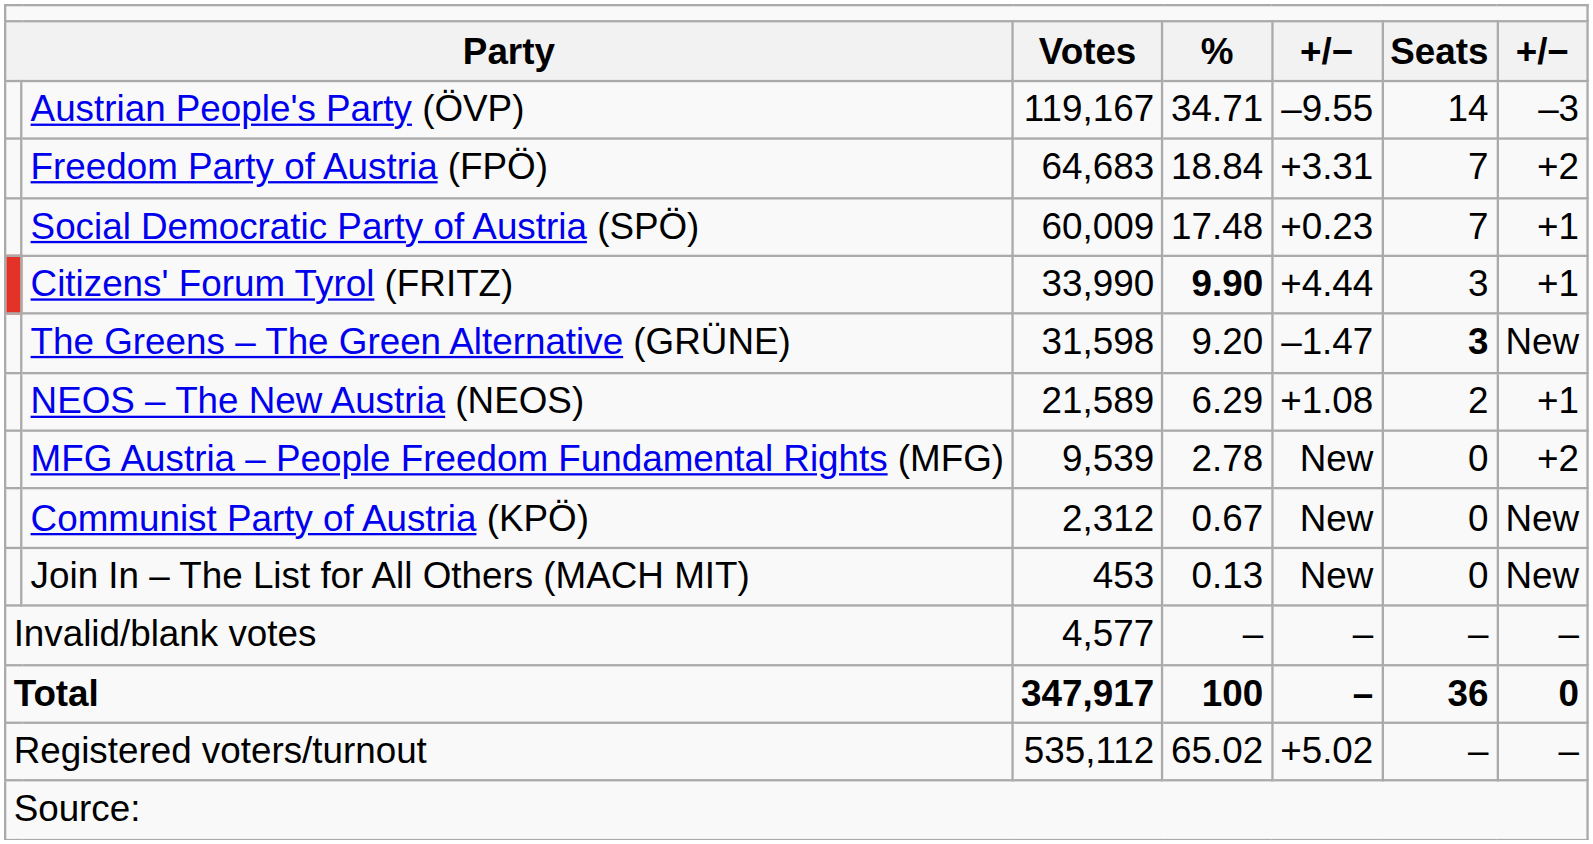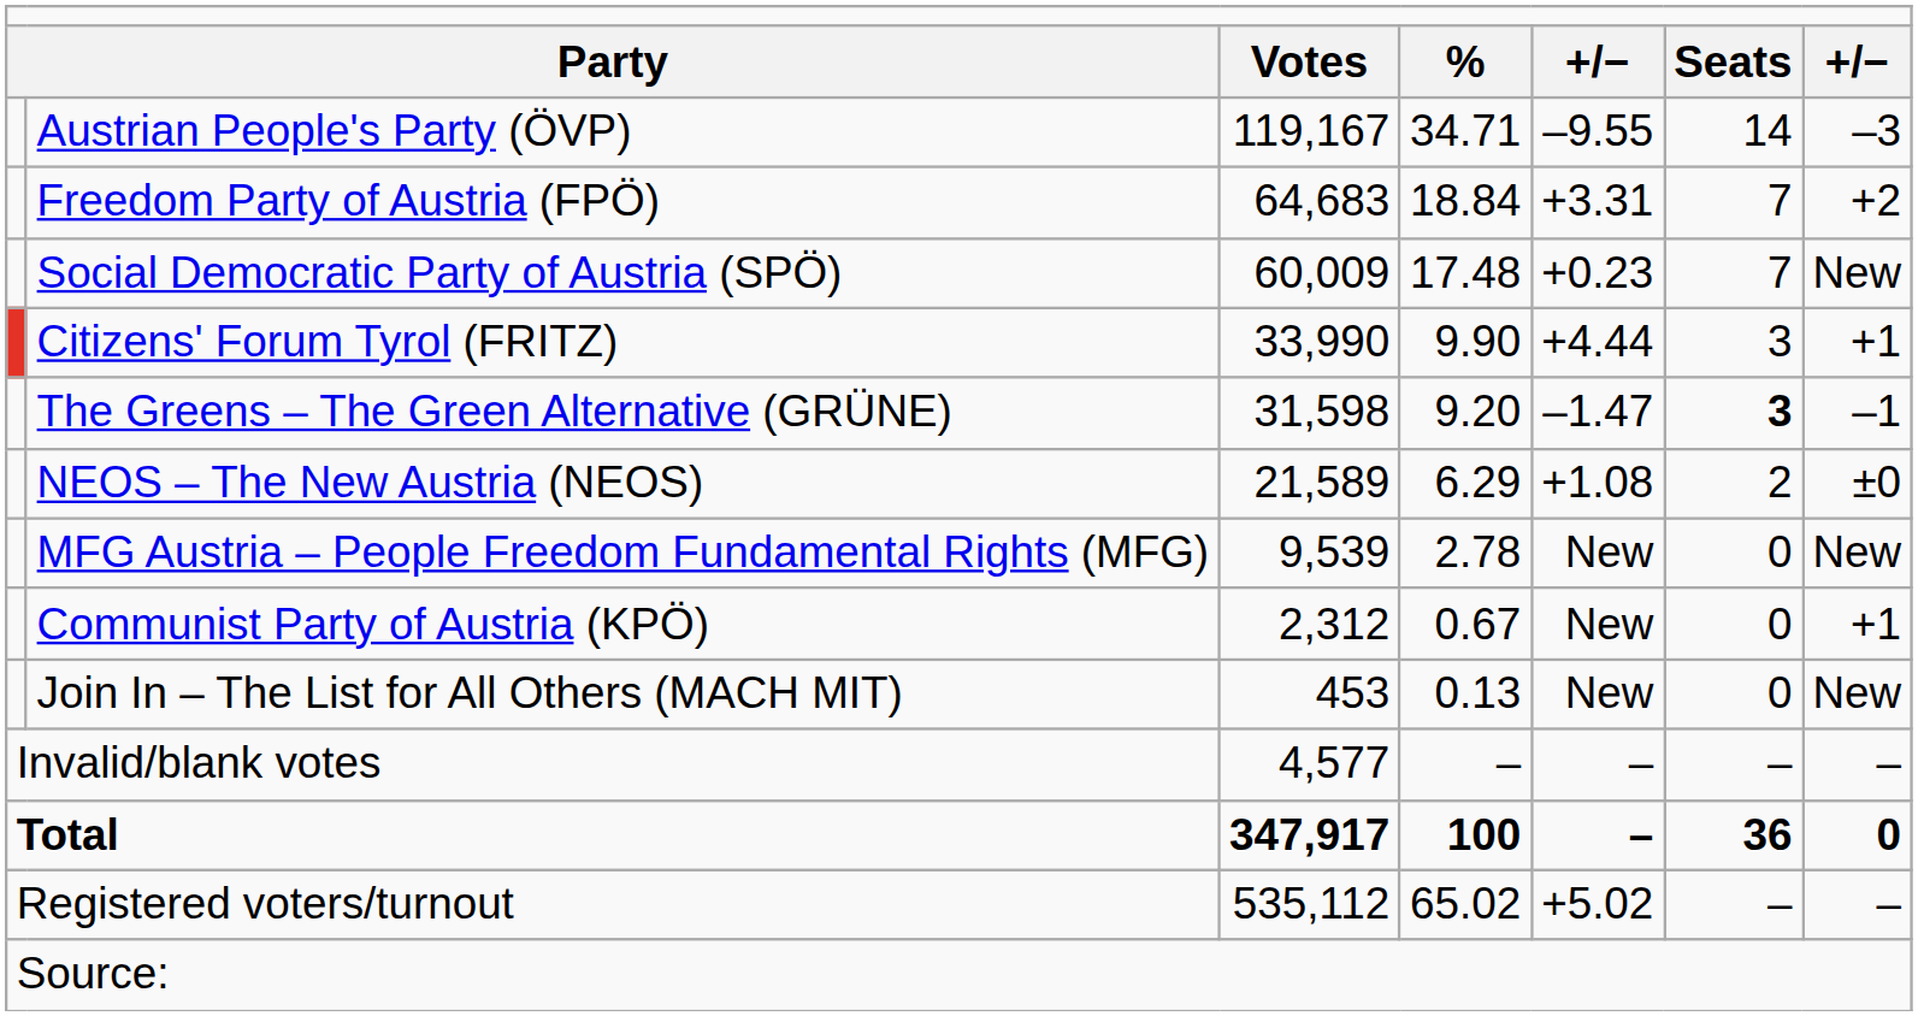 <table class=wikitable style=text-align:right>
 <tr>
 <td align=center colspan=7></td>
 </tr>
 <tr>
 <th colspan=2>Party</th>
 <th>Votes</th>
 <th>%</th>
 <th>+/−</th>
 <th>Seats</th>
 <th>+/−</th>
 </tr>
 <tr>
 <td bgcolor=></td>
 <td align=left><a href='#'>Austrian People's Party</a> (ÖVP)</td>
 <td>119,167</td>
 <td>34.71</td>
 <td>–9.55</td>
 <td>14</td>
 <td>–3</td>
 </tr>
 <tr>
 <td bgcolor=></td>
 <td align=left><a href='#'>Freedom Party of Austria</a> (FPÖ)</td>
 <td>64,683</td>
 <td>18.84</td>
 <td>+3.31</td>
 <td>7</td>
 <td>+2</td>
 </tr>
 <tr>
 <td bgcolor=></td>
 <td align=left><a href='#'>Social Democratic Party of Austria</a> (SPÖ)</td>
 <td>60,009</td>
 <td>17.48</td>
 <td>+0.23</td>
 <td>7</td>
-<td>+1</td>
+<td>New</td>
 </tr>
 <tr>
 <td bgcolor=#E43226></td>
 <td align=left><a href='#'>Citizens' Forum Tyrol</a> (FRITZ)</td>
 <td>33,990</td>
-<td><strong>9.90</strong></td>
+<td>9.90</td>
 <td>+4.44</td>
 <td>3</td>
 <td>+1</td>
 </tr>
 <tr>
 <td bgcolor=></td>
 <td align=left><a href='#'>The Greens – The Green Alternative</a> (GRÜNE)</td>
 <td>31,598</td>
 <td>9.20</td>
 <td>–1.47</td>
 <td><strong>3</strong></td>
-<td>New</td>
+<td>–1</td>
 </tr>
 <tr>
 <td bgcolor=></td>
 <td align=left><a href='#'>NEOS – The New Austria</a> (NEOS)</td>
 <td>21,589</td>
 <td>6.29</td>
 <td>+1.08</td>
 <td>2</td>
-<td>+1</td>
+<td>±0</td>
 </tr>
 <tr>
 <td bgcolor=></td>
 <td align=left><a href='#'>MFG Austria – People Freedom Fundamental Rights</a> (MFG)</td>
 <td>9,539</td>
 <td>2.78</td>
 <td>New</td>
 <td>0</td>
-<td>+2</td>
+<td>New</td>
 </tr>
 <tr>
 <td bgcolor=></td>
 <td align=left><a href='#'>Communist Party of Austria</a> (KPÖ)</td>
 <td>2,312</td>
 <td>0.67</td>
 <td>New</td>
 <td>0</td>
-<td>New</td>
+<td>+1</td>
 </tr>
 <tr>
 <td></td>
 <td align=left>Join In – The List for All Others (MACH MIT)</td>
 <td>453</td>
 <td>0.13</td>
 <td>New</td>
 <td>0</td>
 <td>New</td>
 </tr>
 <tr>
 <td colspan=2 align=left>Invalid/blank votes</td>
 <td>4,577</td>
 <td>–</td>
 <td>–</td>
 <td>–</td>
 <td>–</td>
 </tr>
 <tr>
 <td colspan=2 align=left><strong>Total</strong></td>
 <td><strong>347,917</strong></td>
 <td><strong>100</strong></td>
 <td><strong>–</strong></td>
 <td><strong>36</strong></td>
 <td><strong>0</strong></td>
 </tr>
 <tr>
 <td align=left colspan=2>Registered voters/turnout</td>
 <td>535,112</td>
 <td>65.02</td>
 <td>+5.02</td>
 <td>–</td>
 <td>–</td>
 </tr>
 <tr>
 <td align=left colspan=7>Source: </td>
 </tr>
 </table>
